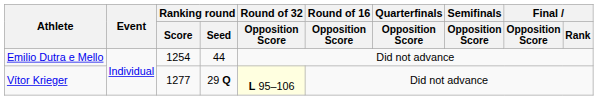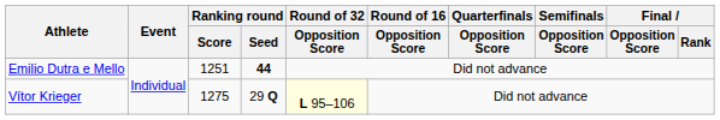 <table class="wikitable" style="font-size:90%; text-align:center">
 <tr>
 <th rowspan=2>Athlete</th>
 <th rowspan=2>Event</th>
 <th colspan="2">Ranking round</th>
 <th>Round of 32</th>
 <th>Round of 16</th>
 <th>Quarterfinals</th>
 <th>Semifinals</th>
 <th colspan="2">Final / </th>
 </tr>
 <tr style="font-size:95%">
 <th>Score</th>
 <th>Seed</th>
 <th>Opposition<br>Score</th>
 <th>Opposition<br>Score</th>
 <th>Opposition<br>Score</th>
 <th>Opposition<br>Score</th>
 <th>Opposition<br>Score</th>
 <th>Rank</th>
 </tr>
 <tr align=center>
 <td align=left><a href='#'>Emilio Dutra e Mello</a></td>
 <td align=left rowspan=2><a href='#'>Individual</a></td>
-<td>1254</td>
-<td>44</td>
+<td>1251</td>
+<td><strong>44</strong></td>
 <td colspan=6>Did not advance</td>
 </tr>
 <tr align=center>
 <td align=left><a href='#'>Vítor Krieger</a></td>
-<td>1277</td>
+<td>1275</td>
 <td>29 <strong>Q</strong></td>
 <td style="background: lightyellow;"><br><strong>L</strong> 95–106</td>
 <td colspan=5>Did not advance</td>
 </tr>
 </table>
